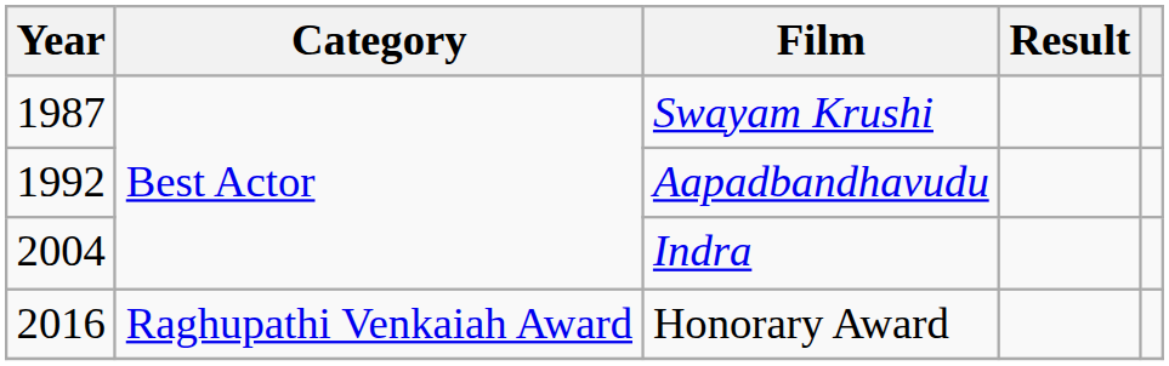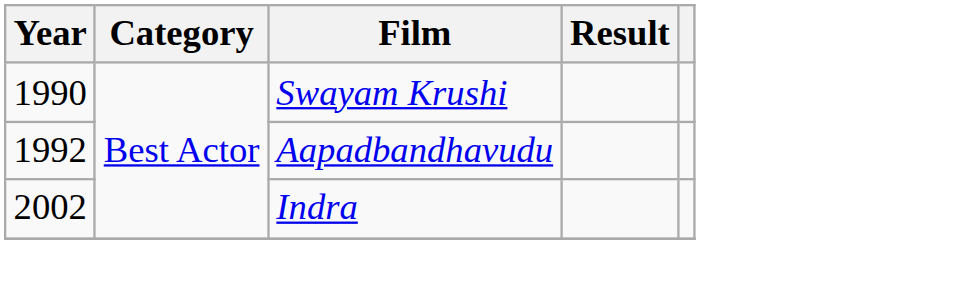 <table class="wikitable">
 <tr>
 <th>Year</th>
 <th>Category</th>
 <th>Film</th>
 <th>Result</th>
 <th></th>
 </tr>
 <tr>
-<td>1987</td>
+<td>1990</td>
 <td rowspan="3"><a href='#'>Best Actor</a></td>
 <td><em><a href='#'>Swayam Krushi</a></em></td>
 <td></td>
 <td></td>
 </tr>
 <tr>
 <td>1992</td>
 <td><em><a href='#'>Aapadbandhavudu</a></em></td>
 <td></td>
 <td></td>
 </tr>
 <tr>
-<td>2004</td>
+<td>2002</td>
 <td><em><a href='#'>Indra</a></em></td>
-<td></td>
-<td></td>
-</tr>
-<tr>
-<td>2016</td>
-<td><a href='#'>Raghupathi Venkaiah Award</a></td>
-<td>Honorary Award</td>
 <td></td>
 <td></td>
 </tr>
 <tr>
 </tr>
 </table>
